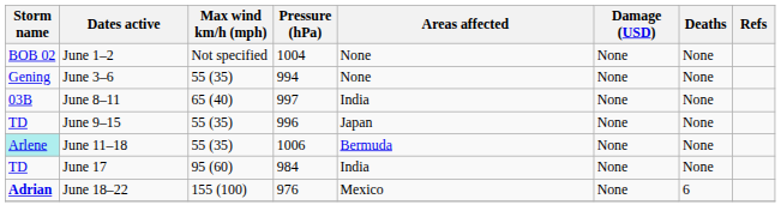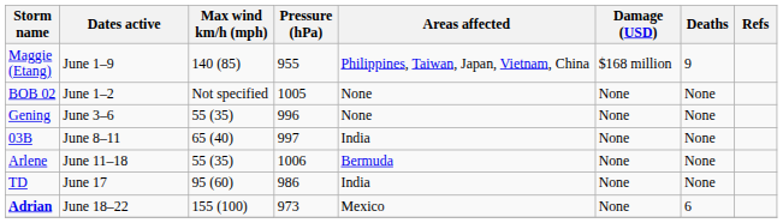 <table class="wikitable sortable">
 <tr>
 <th width="5%">Storm name</th>
 <th width="15%">Dates active</th>
 <th width="10%">Max wind<br>km/h (mph)</th>
 <th width="5%">Pressure<br>(hPa)</th>
 <th width="30%">Areas affected</th>
 <th width="10%">Damage<br>(<a href='#'>USD</a>)</th>
 <th width="5%">Deaths</th>
 <th width="5%">Refs</th>
 </tr>
 <tr>
+<td><a href='#'>Maggie (Etang)</a></td>
+<td>June 1–9</td>
+<td>140 (85)</td>
+<td>955</td>
+<td><a href='#'>Philippines</a>, <a href='#'>Taiwan</a>, Japan, <a href='#'>Vietnam</a>, China</td>
+<td>$168 million</td>
+<td>9</td>
+<td></td>
+</tr>
+<tr>
 <td><a href='#'>BOB 02</a></td>
 <td>June 1–2</td>
 <td>Not specified</td>
-<td>1004</td>
+<td>1005</td>
 <td>None</td>
 <td>None</td>
 <td>None</td>
 <td></td>
 </tr>
 <tr>
 <td><a href='#'>Gening</a></td>
 <td>June 3–6</td>
 <td>55 (35)</td>
-<td>994</td>
+<td>996</td>
 <td>None</td>
 <td>None</td>
 <td>None</td>
 <td></td>
 </tr>
 <tr>
 <td><a href='#'>03B</a></td>
 <td>June 8–11</td>
 <td>65 (40)</td>
 <td>997</td>
 <td>India</td>
 <td>None</td>
 <td>None</td>
 <td></td>
 </tr>
 <tr>
-<td><a href='#'>TD</a></td>
-<td>June 9–15</td>
-<td>55 (35)</td>
-<td>996</td>
-<td>Japan</td>
-<td>None</td>
-<td>None</td>
-<td></td>
-</tr>
-<tr>
-<td style="background: paleturquoise;"><a href='#'>Arlene</a></td>
+<td><a href='#'>Arlene</a></td>
 <td>June 11–18</td>
 <td>55 (35)</td>
 <td>1006</td>
 <td><a href='#'>Bermuda</a></td>
 <td>None</td>
 <td>None</td>
 <td></td>
 </tr>
 <tr>
 <td><a href='#'>TD</a></td>
 <td>June 17</td>
 <td>95 (60)</td>
-<td>984</td>
+<td>986</td>
 <td>India</td>
 <td>None</td>
 <td>None</td>
 <td></td>
 </tr>
 <tr>
 <td><strong><a href='#'>Adrian</a></strong></td>
 <td>June 18–22</td>
 <td>155 (100)</td>
-<td>976</td>
+<td>973</td>
 <td>Mexico</td>
 <td>None</td>
 <td>6</td>
 <td></td>
 </tr>
 <tr>
 </tr>
 </table>
